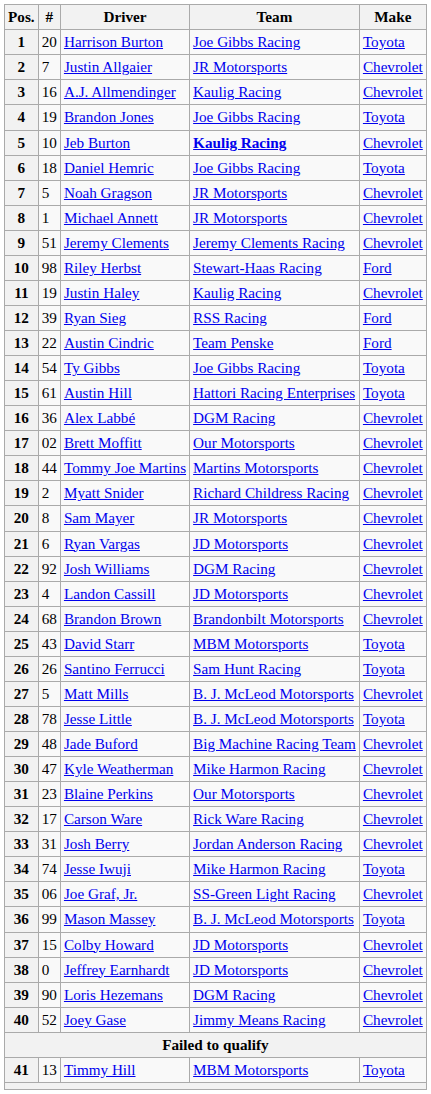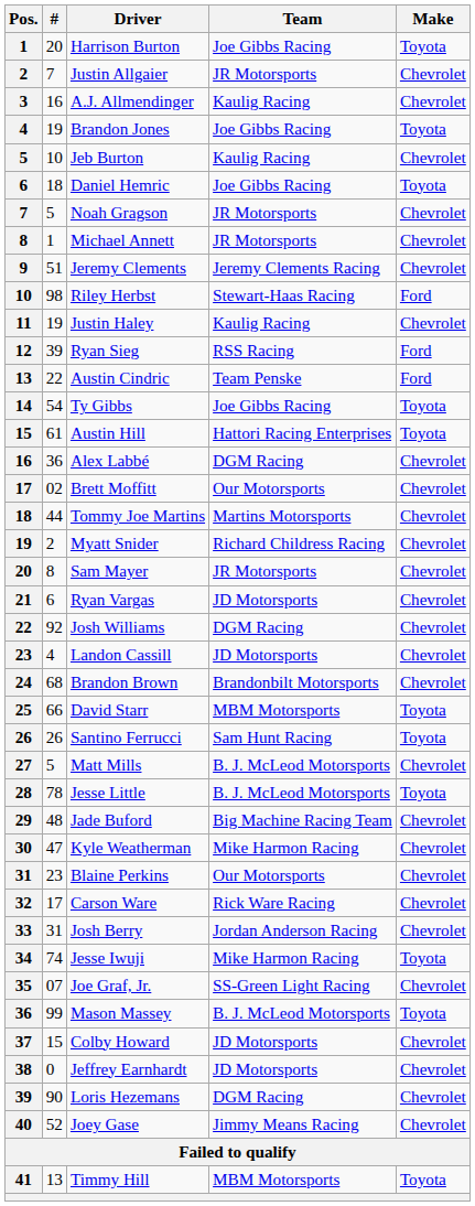 <table class="wikitable" style="font-size:95%">
 <tr>
 <th>Pos.</th>
 <th>#</th>
 <th>Driver</th>
 <th>Team</th>
 <th>Make</th>
 </tr>
 <tr>
 <th>1</th>
 <td>20</td>
 <td><a href='#'>Harrison Burton</a></td>
 <td><a href='#'>Joe Gibbs Racing</a></td>
 <td><a href='#'>Toyota</a></td>
 </tr>
 <tr>
 <th>2</th>
 <td>7</td>
 <td><a href='#'>Justin Allgaier</a></td>
 <td><a href='#'>JR Motorsports</a></td>
 <td><a href='#'>Chevrolet</a></td>
 </tr>
 <tr>
 <th>3</th>
 <td>16</td>
 <td><a href='#'>A.J. Allmendinger</a></td>
 <td><a href='#'>Kaulig Racing</a></td>
 <td><a href='#'>Chevrolet</a></td>
 </tr>
 <tr>
 <th>4</th>
 <td>19</td>
 <td><a href='#'>Brandon Jones</a></td>
 <td><a href='#'>Joe Gibbs Racing</a></td>
 <td><a href='#'>Toyota</a></td>
 </tr>
 <tr>
 <th>5</th>
 <td>10</td>
 <td><a href='#'>Jeb Burton</a></td>
-<td><strong><a href='#'>Kaulig Racing</a></strong></td>
+<td><a href='#'>Kaulig Racing</a></td>
 <td><a href='#'>Chevrolet</a></td>
 </tr>
 <tr>
 <th>6</th>
 <td>18</td>
 <td><a href='#'>Daniel Hemric</a></td>
 <td><a href='#'>Joe Gibbs Racing</a></td>
 <td><a href='#'>Toyota</a></td>
 </tr>
 <tr>
 <th>7</th>
 <td>5</td>
 <td><a href='#'>Noah Gragson</a></td>
 <td><a href='#'>JR Motorsports</a></td>
 <td><a href='#'>Chevrolet</a></td>
 </tr>
 <tr>
 <th>8</th>
 <td>1</td>
 <td><a href='#'>Michael Annett</a></td>
 <td><a href='#'>JR Motorsports</a></td>
 <td><a href='#'>Chevrolet</a></td>
 </tr>
 <tr>
 <th>9</th>
 <td>51</td>
 <td><a href='#'>Jeremy Clements</a></td>
 <td><a href='#'>Jeremy Clements Racing</a></td>
 <td><a href='#'>Chevrolet</a></td>
 </tr>
 <tr>
 <th>10</th>
 <td>98</td>
 <td><a href='#'>Riley Herbst</a></td>
 <td><a href='#'>Stewart-Haas Racing</a></td>
 <td><a href='#'>Ford</a></td>
 </tr>
 <tr>
 <th>11</th>
 <td>19</td>
 <td><a href='#'>Justin Haley</a></td>
 <td><a href='#'>Kaulig Racing</a></td>
 <td><a href='#'>Chevrolet</a></td>
 </tr>
 <tr>
 <th>12</th>
 <td>39</td>
 <td><a href='#'>Ryan Sieg</a></td>
 <td><a href='#'>RSS Racing</a></td>
 <td><a href='#'>Ford</a></td>
 </tr>
 <tr>
 <th>13</th>
 <td>22</td>
 <td><a href='#'>Austin Cindric</a></td>
 <td><a href='#'>Team Penske</a></td>
 <td><a href='#'>Ford</a></td>
 </tr>
 <tr>
 <th>14</th>
 <td>54</td>
 <td><a href='#'>Ty Gibbs</a></td>
 <td><a href='#'>Joe Gibbs Racing</a></td>
 <td><a href='#'>Toyota</a></td>
 </tr>
 <tr>
 <th>15</th>
 <td>61</td>
 <td><a href='#'>Austin Hill</a></td>
 <td><a href='#'>Hattori Racing Enterprises</a></td>
 <td><a href='#'>Toyota</a></td>
 </tr>
 <tr>
 <th>16</th>
 <td>36</td>
 <td><a href='#'>Alex Labbé</a></td>
 <td><a href='#'>DGM Racing</a></td>
 <td><a href='#'>Chevrolet</a></td>
 </tr>
 <tr>
 <th>17</th>
 <td>02</td>
 <td><a href='#'>Brett Moffitt</a></td>
 <td><a href='#'>Our Motorsports</a></td>
 <td><a href='#'>Chevrolet</a></td>
 </tr>
 <tr>
 <th>18</th>
 <td>44</td>
 <td><a href='#'>Tommy Joe Martins</a></td>
 <td><a href='#'>Martins Motorsports</a></td>
 <td><a href='#'>Chevrolet</a></td>
 </tr>
 <tr>
 <th>19</th>
 <td>2</td>
 <td><a href='#'>Myatt Snider</a></td>
 <td><a href='#'>Richard Childress Racing</a></td>
 <td><a href='#'>Chevrolet</a></td>
 </tr>
 <tr>
 <th>20</th>
 <td>8</td>
 <td><a href='#'>Sam Mayer</a></td>
 <td><a href='#'>JR Motorsports</a></td>
 <td><a href='#'>Chevrolet</a></td>
 </tr>
 <tr>
 <th>21</th>
 <td>6</td>
 <td><a href='#'>Ryan Vargas</a></td>
 <td><a href='#'>JD Motorsports</a></td>
 <td><a href='#'>Chevrolet</a></td>
 </tr>
 <tr>
 <th>22</th>
 <td>92</td>
 <td><a href='#'>Josh Williams</a></td>
 <td><a href='#'>DGM Racing</a></td>
 <td><a href='#'>Chevrolet</a></td>
 </tr>
 <tr>
 <th>23</th>
 <td>4</td>
 <td><a href='#'>Landon Cassill</a></td>
 <td><a href='#'>JD Motorsports</a></td>
 <td><a href='#'>Chevrolet</a></td>
 </tr>
 <tr>
 <th>24</th>
 <td>68</td>
 <td><a href='#'>Brandon Brown</a></td>
 <td><a href='#'>Brandonbilt Motorsports</a></td>
 <td><a href='#'>Chevrolet</a></td>
 </tr>
 <tr>
 <th>25</th>
-<td>43</td>
+<td>66</td>
 <td><a href='#'>David Starr</a></td>
 <td><a href='#'>MBM Motorsports</a></td>
 <td><a href='#'>Toyota</a></td>
 </tr>
 <tr>
 <th>26</th>
 <td>26</td>
 <td><a href='#'>Santino Ferrucci</a></td>
 <td><a href='#'>Sam Hunt Racing</a></td>
 <td><a href='#'>Toyota</a></td>
 </tr>
 <tr>
 <th>27</th>
 <td>5</td>
 <td><a href='#'>Matt Mills</a></td>
 <td><a href='#'>B. J. McLeod Motorsports</a></td>
 <td><a href='#'>Chevrolet</a></td>
 </tr>
 <tr>
 <th>28</th>
 <td>78</td>
 <td><a href='#'>Jesse Little</a></td>
 <td><a href='#'>B. J. McLeod Motorsports</a></td>
 <td><a href='#'>Toyota</a></td>
 </tr>
 <tr>
 <th>29</th>
 <td>48</td>
 <td><a href='#'>Jade Buford</a></td>
 <td><a href='#'>Big Machine Racing Team</a></td>
 <td><a href='#'>Chevrolet</a></td>
 </tr>
 <tr>
 <th>30</th>
 <td>47</td>
 <td><a href='#'>Kyle Weatherman</a></td>
 <td><a href='#'>Mike Harmon Racing</a></td>
 <td><a href='#'>Chevrolet</a></td>
 </tr>
 <tr>
 <th>31</th>
 <td>23</td>
 <td><a href='#'>Blaine Perkins</a></td>
 <td><a href='#'>Our Motorsports</a></td>
 <td><a href='#'>Chevrolet</a></td>
 </tr>
 <tr>
 <th>32</th>
 <td>17</td>
 <td><a href='#'>Carson Ware</a></td>
 <td><a href='#'>Rick Ware Racing</a></td>
 <td><a href='#'>Chevrolet</a></td>
 </tr>
 <tr>
 <th>33</th>
 <td>31</td>
 <td><a href='#'>Josh Berry</a></td>
 <td><a href='#'>Jordan Anderson Racing</a></td>
 <td><a href='#'>Chevrolet</a></td>
 </tr>
 <tr>
 <th>34</th>
 <td>74</td>
 <td><a href='#'>Jesse Iwuji</a></td>
 <td><a href='#'>Mike Harmon Racing</a></td>
 <td><a href='#'>Toyota</a></td>
 </tr>
 <tr>
 <th>35</th>
-<td>06</td>
+<td>07</td>
 <td><a href='#'>Joe Graf, Jr.</a></td>
 <td><a href='#'>SS-Green Light Racing</a></td>
 <td><a href='#'>Chevrolet</a></td>
 </tr>
 <tr>
 <th>36</th>
 <td>99</td>
 <td><a href='#'>Mason Massey</a></td>
 <td><a href='#'>B. J. McLeod Motorsports</a></td>
 <td><a href='#'>Toyota</a></td>
 </tr>
 <tr>
 <th>37</th>
 <td>15</td>
 <td><a href='#'>Colby Howard</a></td>
 <td><a href='#'>JD Motorsports</a></td>
 <td><a href='#'>Chevrolet</a></td>
 </tr>
 <tr>
 <th>38</th>
 <td>0</td>
 <td><a href='#'>Jeffrey Earnhardt</a></td>
 <td><a href='#'>JD Motorsports</a></td>
 <td><a href='#'>Chevrolet</a></td>
 </tr>
 <tr>
 <th>39</th>
 <td>90</td>
 <td><a href='#'>Loris Hezemans</a></td>
 <td><a href='#'>DGM Racing</a></td>
 <td><a href='#'>Chevrolet</a></td>
 </tr>
 <tr>
 <th>40</th>
 <td>52</td>
 <td><a href='#'>Joey Gase</a></td>
 <td><a href='#'>Jimmy Means Racing</a></td>
 <td><a href='#'>Chevrolet</a></td>
 </tr>
 <tr>
 <th colspan="5">Failed to qualify</th>
 </tr>
 <tr>
 <th>41</th>
 <td>13</td>
 <td><a href='#'>Timmy Hill</a></td>
 <td><a href='#'>MBM Motorsports</a></td>
 <td><a href='#'>Toyota</a></td>
 </tr>
 <tr>
 <th colspan="5"></th>
 </tr>
 </table>
